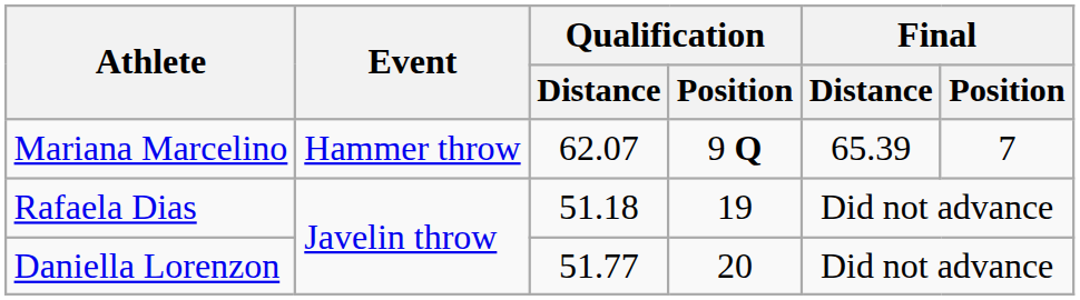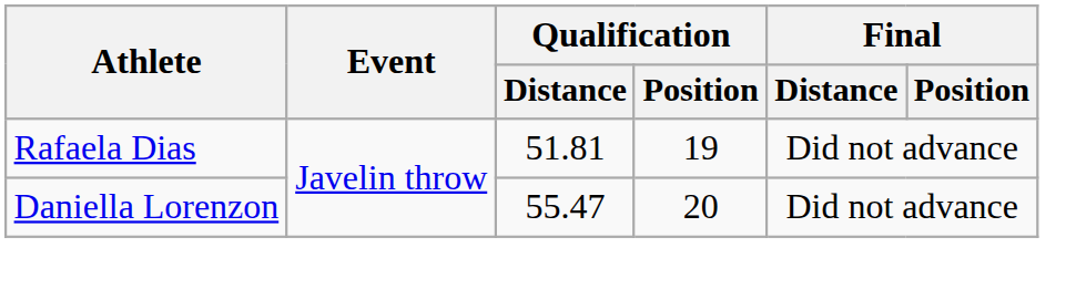 <table class=wikitable style="font-size:90%">
 <tr>
 <th rowspan=2>Athlete</th>
 <th rowspan=2>Event</th>
 <th colspan=2>Qualification</th>
 <th colspan=2>Final</th>
 </tr>
 <tr style="font-size:95%">
 <th>Distance</th>
 <th>Position</th>
 <th>Distance</th>
 <th>Position</th>
 </tr>
 <tr align=center>
-<td align=left><a href='#'>Mariana Marcelino</a></td>
-<td align=left><a href='#'>Hammer throw</a></td>
-<td>62.07</td>
-<td>9 <strong>Q</strong></td>
-<td>65.39</td>
-<td>7</td>
-</tr>
-<tr align=center>
 <td align=left><a href='#'>Rafaela Dias</a></td>
 <td align=left rowspan=2><a href='#'>Javelin throw</a></td>
-<td>51.18</td>
+<td>51.81</td>
 <td>19</td>
 <td colspan=2>Did not advance</td>
 </tr>
 <tr align=center>
 <td align=left><a href='#'>Daniella Lorenzon</a></td>
-<td>51.77</td>
+<td>55.47</td>
 <td>20</td>
 <td colspan=2>Did not advance</td>
 </tr>
 </table>
